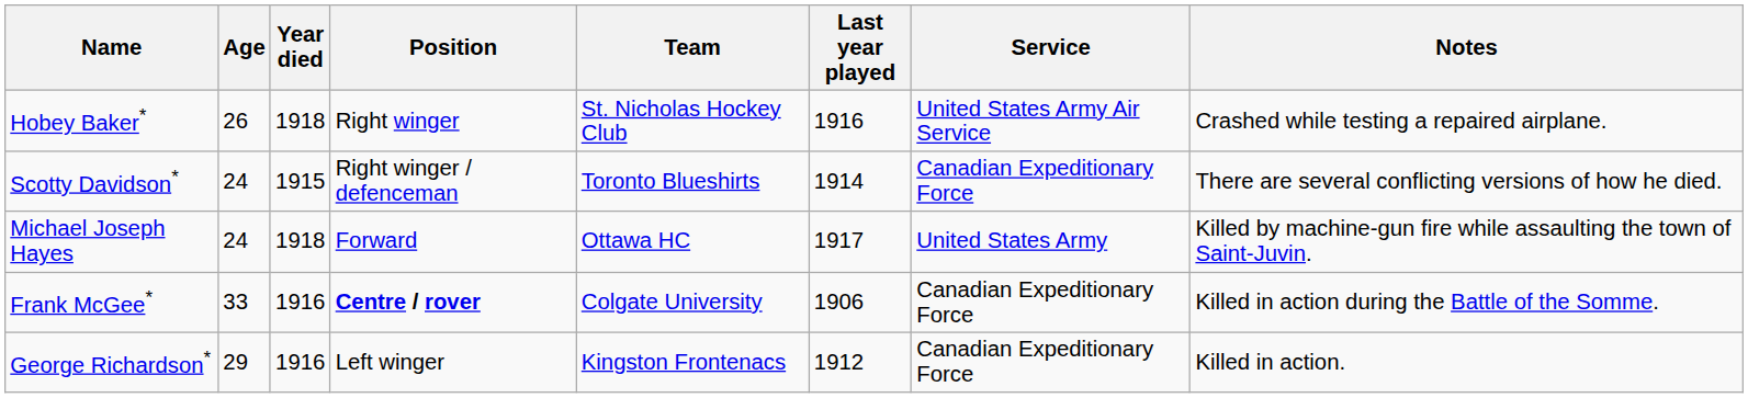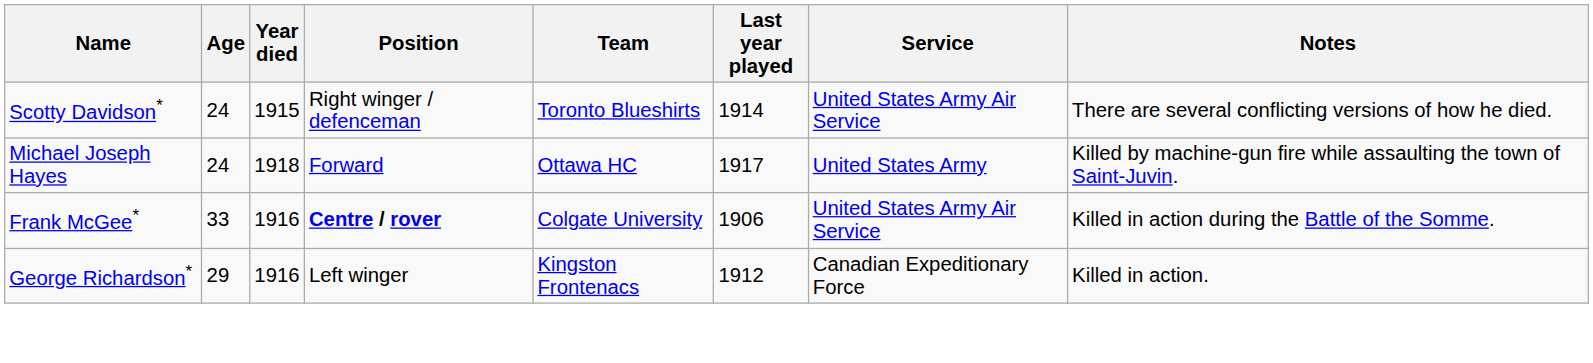 <table class="wikitable sortable">
 <tr>
 <th>Name</th>
 <th>Age</th>
 <th>Year<br>died</th>
 <th>Position</th>
 <th>Team</th>
 <th>Last year<br>played</th>
 <th>Service</th>
 <th>Notes</th>
 </tr>
 <tr>
-<td><a href='#'>Hobey Baker</a><sup>*</sup></td>
-<td>26</td>
-<td>1918</td>
-<td>Right <a href='#'>winger</a></td>
-<td><a href='#'>St. Nicholas Hockey Club</a></td>
-<td>1916</td>
-<td><a href='#'>United States Army Air Service</a></td>
-<td>Crashed while testing a repaired airplane.</td>
-</tr>
-<tr>
 <td><a href='#'>Scotty Davidson</a><sup>*</sup></td>
 <td>24</td>
 <td>1915</td>
 <td>Right winger / <a href='#'>defenceman</a></td>
 <td><a href='#'>Toronto Blueshirts</a></td>
 <td>1914</td>
-<td><a href='#'>Canadian Expeditionary Force</a></td>
+<td><a href='#'>United States Army Air Service</a></td>
 <td>There are several conflicting versions of how he died.</td>
 </tr>
 <tr>
 <td><a href='#'>Michael Joseph Hayes</a></td>
 <td>24</td>
 <td>1918</td>
 <td><a href='#'>Forward</a></td>
 <td><a href='#'>Ottawa HC</a></td>
 <td>1917</td>
 <td><a href='#'>United States Army</a></td>
 <td>Killed by machine-gun fire while assaulting the town of <a href='#'>Saint-Juvin</a>.</td>
 </tr>
 <tr>
 <td><a href='#'>Frank McGee</a><sup>*</sup></td>
 <td>33</td>
 <td>1916</td>
 <td><strong><a href='#'>Centre</a> / <a href='#'>rover</a></strong></td>
 <td><a href='#'>Colgate University</a></td>
 <td>1906</td>
-<td>Canadian Expeditionary Force</td>
+<td><a href='#'>United States Army Air Service</a></td>
 <td>Killed in action during the <a href='#'>Battle of the Somme</a>.</td>
 </tr>
 <tr>
 <td><a href='#'>George Richardson</a><sup>*</sup></td>
 <td>29</td>
 <td>1916</td>
 <td>Left winger</td>
 <td><a href='#'>Kingston Frontenacs</a></td>
 <td>1912</td>
 <td>Canadian Expeditionary Force</td>
 <td>Killed in action.</td>
 </tr>
 </table>
